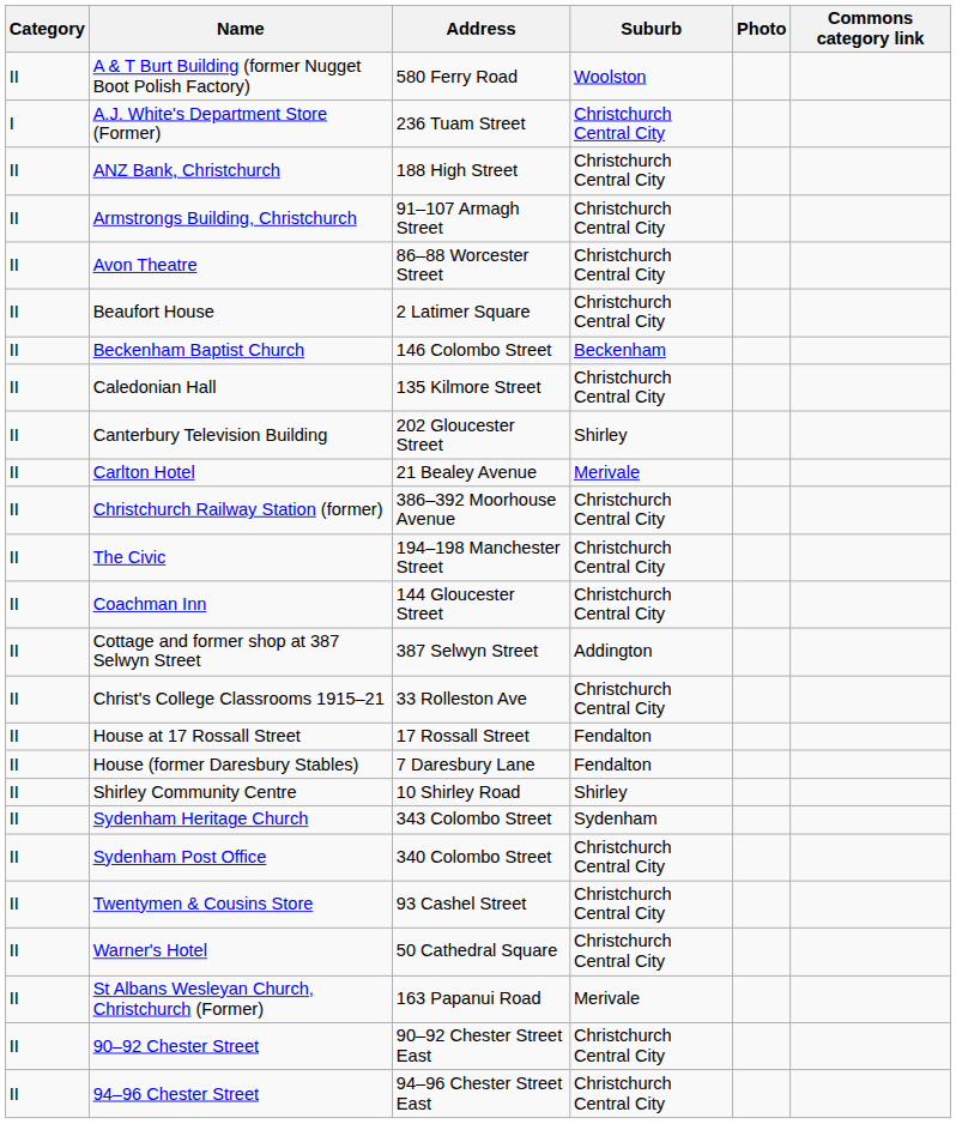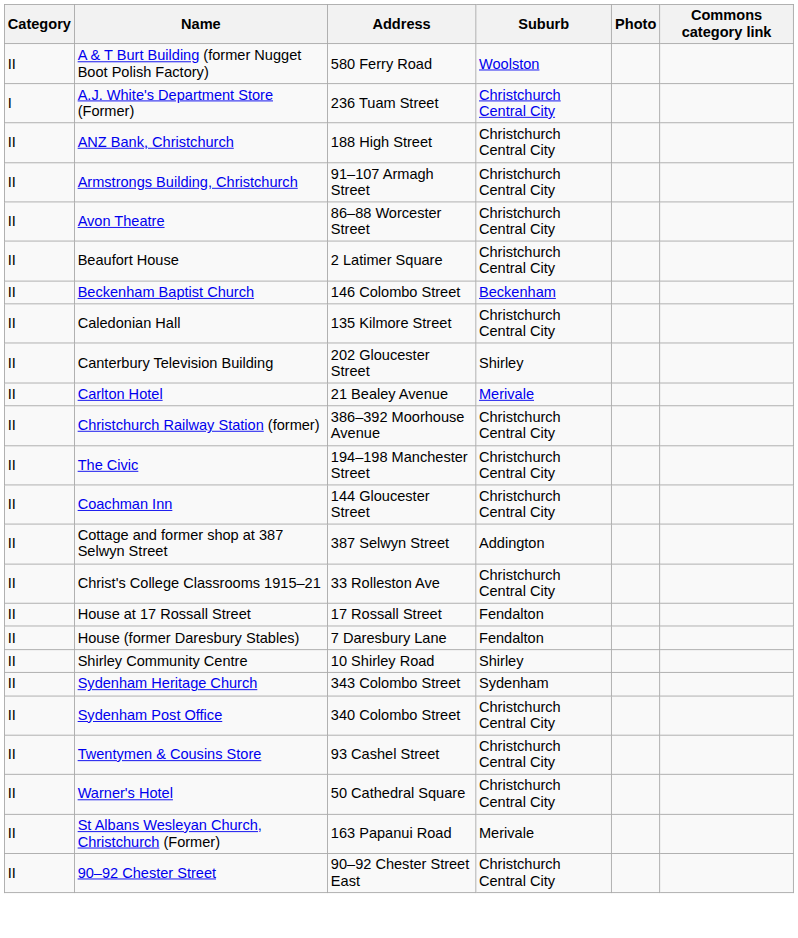 <table class="wikitable sortable sticky-header">
 <tr>
 <th>Category</th>
 <th>Name</th>
 <th>Address</th>
 <th>Suburb</th>
 <th>Photo</th>
 <th>Commons category link</th>
 </tr>
 <tr>
 <td>II</td>
 <td><a href='#'>A & T Burt Building</a> (former Nugget Boot Polish Factory)</td>
 <td>580 Ferry Road</td>
 <td><a href='#'>Woolston</a></td>
 <td></td>
 <td></td>
 </tr>
 <tr>
 <td>I</td>
 <td><a href='#'>A.J. White's Department Store</a> (Former)</td>
 <td>236 Tuam Street</td>
 <td><a href='#'>Christchurch Central City</a></td>
 <td></td>
 <td></td>
 </tr>
 <tr>
 <td>II</td>
 <td><a href='#'>ANZ Bank, Christchurch</a></td>
 <td>188 High Street</td>
 <td>Christchurch Central City</td>
 <td></td>
 <td></td>
 </tr>
 <tr>
 <td>II</td>
 <td><a href='#'>Armstrongs Building, Christchurch</a></td>
 <td>91–107 Armagh Street</td>
 <td>Christchurch Central City</td>
 <td></td>
 <td></td>
 </tr>
 <tr>
 <td>II</td>
 <td><a href='#'>Avon Theatre</a></td>
 <td>86–88 Worcester Street</td>
 <td>Christchurch Central City</td>
 <td></td>
 <td></td>
 </tr>
 <tr>
 <td>II</td>
 <td>Beaufort House</td>
 <td>2 Latimer Square</td>
 <td>Christchurch Central City</td>
 <td></td>
 <td></td>
 </tr>
 <tr>
 <td>II</td>
 <td><a href='#'>Beckenham Baptist Church</a></td>
 <td>146 Colombo Street</td>
 <td><a href='#'>Beckenham</a></td>
 <td></td>
 <td></td>
 </tr>
 <tr>
 <td>II</td>
 <td>Caledonian Hall</td>
 <td>135 Kilmore Street</td>
 <td>Christchurch Central City</td>
 <td></td>
 <td></td>
 </tr>
 <tr>
 <td>II</td>
 <td>Canterbury Television Building</td>
 <td>202 Gloucester Street</td>
 <td>Shirley</td>
 <td></td>
 <td></td>
 </tr>
 <tr>
 <td>II</td>
 <td><a href='#'>Carlton Hotel</a></td>
 <td>21 Bealey Avenue</td>
 <td><a href='#'>Merivale</a></td>
 <td></td>
 <td></td>
 </tr>
 <tr>
 <td>II</td>
 <td><a href='#'>Christchurch Railway Station</a> (former)</td>
 <td>386–392 Moorhouse Avenue</td>
 <td>Christchurch Central City</td>
 <td></td>
 <td></td>
 </tr>
 <tr>
 <td>II</td>
 <td><a href='#'>The Civic</a></td>
 <td>194–198 Manchester Street</td>
 <td>Christchurch Central City</td>
 <td></td>
 <td></td>
 </tr>
 <tr>
 <td>II</td>
 <td><a href='#'>Coachman Inn</a></td>
 <td>144 Gloucester Street</td>
 <td>Christchurch Central City</td>
 <td></td>
 <td></td>
 </tr>
 <tr>
 <td>II</td>
 <td>Cottage and former shop at 387 Selwyn Street</td>
 <td>387 Selwyn Street</td>
 <td>Addington</td>
 <td></td>
 <td></td>
 </tr>
 <tr>
 <td>II</td>
 <td>Christ's College Classrooms 1915–21</td>
 <td>33 Rolleston Ave</td>
 <td>Christchurch Central City</td>
 <td></td>
 <td></td>
 </tr>
 <tr>
 <td>II</td>
 <td>House at 17 Rossall Street</td>
 <td>17 Rossall Street</td>
 <td>Fendalton</td>
 <td></td>
 <td></td>
 </tr>
 <tr>
 <td>II</td>
 <td>House (former Daresbury Stables)</td>
 <td>7 Daresbury Lane</td>
 <td>Fendalton</td>
 <td></td>
 <td></td>
 </tr>
 <tr>
 <td>II</td>
 <td>Shirley Community Centre</td>
 <td>10 Shirley Road</td>
 <td>Shirley</td>
 <td></td>
 <td></td>
 </tr>
 <tr>
 <td>II</td>
 <td><a href='#'>Sydenham Heritage Church</a></td>
 <td>343 Colombo Street</td>
 <td>Sydenham</td>
 <td></td>
 <td></td>
 </tr>
 <tr>
 <td>II</td>
 <td><a href='#'>Sydenham Post Office</a></td>
 <td>340 Colombo Street</td>
 <td>Christchurch Central City</td>
 <td></td>
 <td></td>
 </tr>
 <tr>
 <td>II</td>
 <td><a href='#'>Twentymen & Cousins Store</a></td>
 <td>93 Cashel Street</td>
 <td>Christchurch Central City</td>
 <td></td>
 <td></td>
 </tr>
 <tr>
 <td>II</td>
 <td><a href='#'>Warner's Hotel</a></td>
 <td>50 Cathedral Square</td>
 <td>Christchurch Central City</td>
 <td></td>
 <td></td>
 </tr>
 <tr>
 <td>II</td>
 <td><a href='#'>St Albans Wesleyan Church, Christchurch</a> (Former)</td>
 <td>163 Papanui Road</td>
 <td>Merivale</td>
 <td></td>
 <td></td>
 </tr>
 <tr>
 <td>II</td>
 <td><a href='#'>90–92 Chester Street</a></td>
 <td>90–92 Chester Street East</td>
 <td>Christchurch Central City</td>
 <td></td>
 <td></td>
 </tr>
-<tr>
-<td>II</td>
-<td><a href='#'>94–96 Chester Street</a></td>
-<td>94–96 Chester Street East</td>
-<td>Christchurch Central City</td>
-<td></td>
-<td></td>
-</tr>
 </table>
